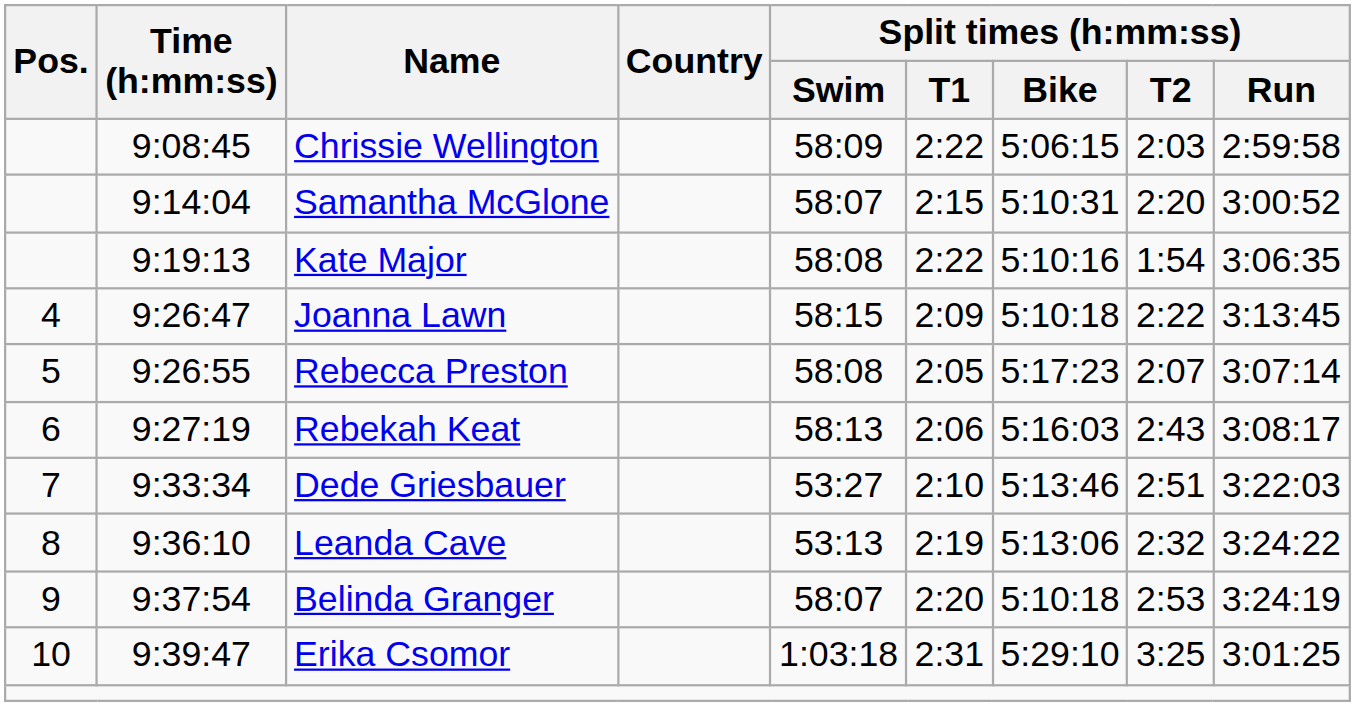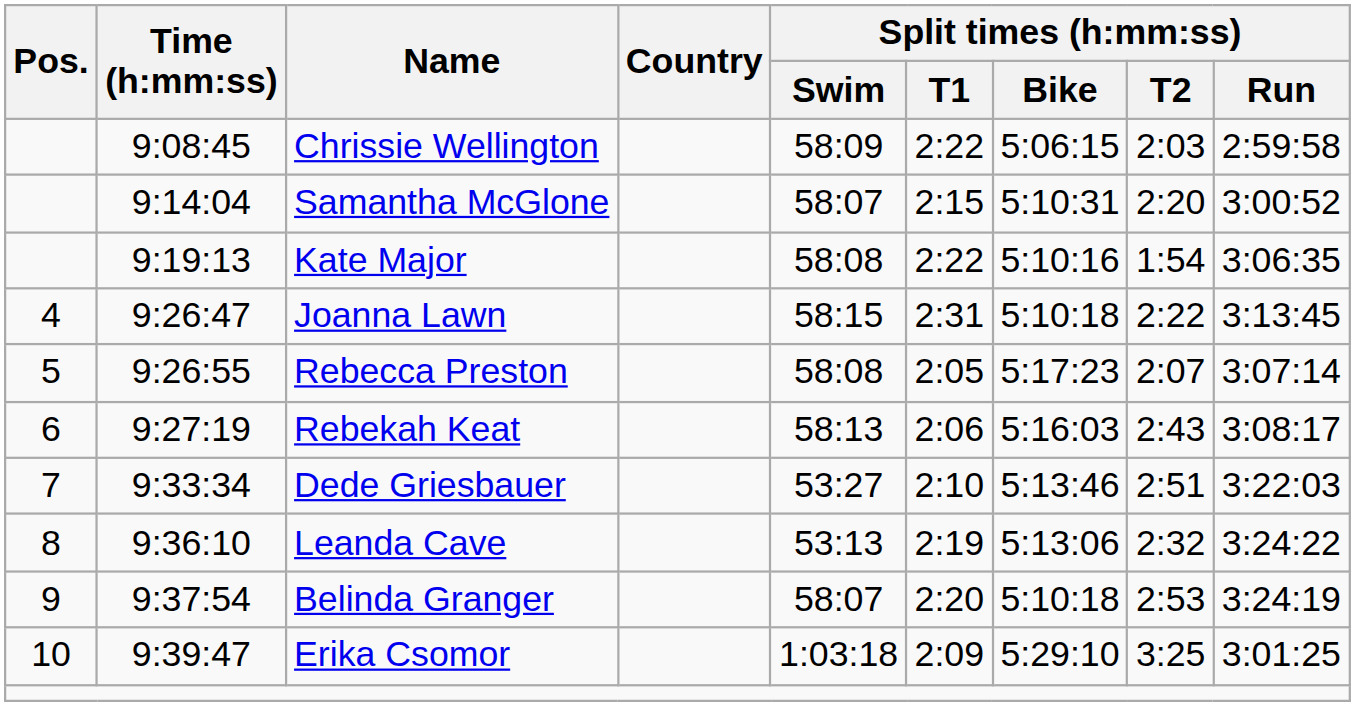 <table class="wikitable" style="text-align:center">
 <tr>
 <th rowspan="2">Pos.</th>
 <th rowspan="2">Time<br>(h:mm:ss)</th>
 <th rowspan="2">Name</th>
 <th rowspan="2">Country</th>
 <th colspan="5">Split times (h:mm:ss)</th>
 </tr>
 <tr>
 <th>Swim</th>
 <th>T1</th>
 <th>Bike</th>
 <th>T2</th>
 <th>Run</th>
 </tr>
 <tr>
 <td></td>
 <td>9:08:45</td>
 <td align='left'><a href='#'>Chrissie Wellington</a></td>
 <td align='left'></td>
 <td>58:09</td>
 <td>2:22</td>
 <td>5:06:15</td>
 <td>2:03</td>
 <td>2:59:58</td>
 </tr>
 <tr>
 <td></td>
 <td>9:14:04</td>
 <td align='left'><a href='#'>Samantha McGlone</a></td>
 <td align='left'></td>
 <td>58:07</td>
 <td>2:15</td>
 <td>5:10:31</td>
 <td>2:20</td>
 <td>3:00:52</td>
 </tr>
 <tr>
 <td></td>
 <td>9:19:13</td>
 <td align='left'><a href='#'>Kate Major</a></td>
 <td align='left'></td>
 <td>58:08</td>
 <td>2:22</td>
 <td>5:10:16</td>
 <td>1:54</td>
 <td>3:06:35</td>
 </tr>
 <tr>
 <td>4</td>
 <td>9:26:47</td>
 <td align='left'><a href='#'>Joanna Lawn</a></td>
 <td align='left'></td>
 <td>58:15</td>
-<td>2:09</td>
+<td>2:31</td>
 <td>5:10:18</td>
 <td>2:22</td>
 <td>3:13:45</td>
 </tr>
 <tr>
 <td>5</td>
 <td>9:26:55</td>
 <td align='left'><a href='#'>Rebecca Preston</a></td>
 <td align='left'></td>
 <td>58:08</td>
 <td>2:05</td>
 <td>5:17:23</td>
 <td>2:07</td>
 <td>3:07:14</td>
 </tr>
 <tr>
 <td>6</td>
 <td>9:27:19</td>
 <td align='left'><a href='#'>Rebekah Keat</a></td>
 <td align='left'></td>
 <td>58:13</td>
 <td>2:06</td>
 <td>5:16:03</td>
 <td>2:43</td>
 <td>3:08:17</td>
 </tr>
 <tr>
 <td>7</td>
 <td>9:33:34</td>
 <td align='left'><a href='#'>Dede Griesbauer</a></td>
 <td align='left'></td>
 <td>53:27</td>
 <td>2:10</td>
 <td>5:13:46</td>
 <td>2:51</td>
 <td>3:22:03</td>
 </tr>
 <tr>
 <td>8</td>
 <td>9:36:10</td>
 <td align='left'><a href='#'>Leanda Cave</a></td>
 <td align='left'></td>
 <td>53:13</td>
 <td>2:19</td>
 <td>5:13:06</td>
 <td>2:32</td>
 <td>3:24:22</td>
 </tr>
 <tr>
 <td>9</td>
 <td>9:37:54</td>
 <td align='left'><a href='#'>Belinda Granger</a></td>
 <td align='left'></td>
 <td>58:07</td>
 <td>2:20</td>
 <td>5:10:18</td>
 <td>2:53</td>
 <td>3:24:19</td>
 </tr>
 <tr>
 <td>10</td>
 <td>9:39:47</td>
 <td align='left'><a href='#'>Erika Csomor</a></td>
 <td align='left'></td>
 <td>1:03:18</td>
-<td>2:31</td>
+<td>2:09</td>
 <td>5:29:10</td>
 <td>3:25</td>
 <td>3:01:25</td>
 </tr>
 <tr>
 <td colspan="9" align="left"></td>
 </tr>
 </table>
